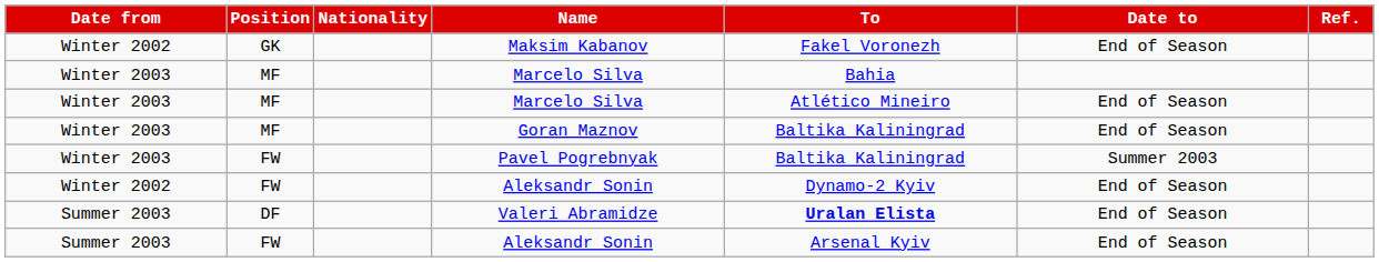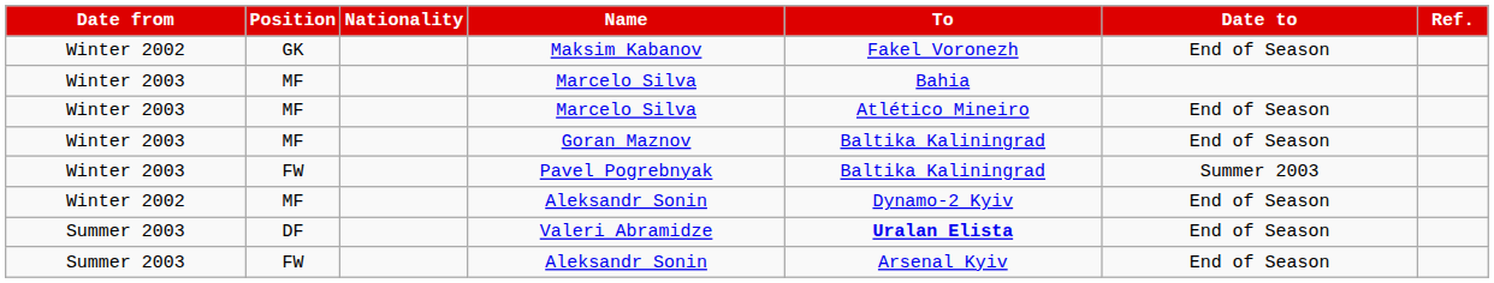 <table class="wikitable" style="text-align:center; font-size:90%; ">
 <tr>
 <th style="background:#DD0000; color:white; width:150px;">Date from</th>
 <th style="background:#DD0000; color:white; width:50px;">Position</th>
 <th style="background:#DD0000; color:white; width:50px;">Nationality</th>
 <th style="background:#DD0000; color:white; width:200px;">Name</th>
 <th style="background:#DD0000; color:white; width:200px;">To</th>
 <th style="background:#DD0000; color:white; width:200px;">Date to</th>
 <th style="background:#DD0000; color:white; width:40px;">Ref.</th>
 </tr>
 <tr>
 <td>Winter 2002</td>
 <td>GK</td>
 <td></td>
 <td><a href='#'>Maksim Kabanov</a></td>
 <td><a href='#'>Fakel Voronezh</a></td>
 <td>End of Season</td>
 <td></td>
 </tr>
 <tr>
 <td>Winter 2003</td>
 <td>MF</td>
 <td></td>
 <td><a href='#'>Marcelo Silva</a></td>
 <td><a href='#'>Bahia</a></td>
 <td></td>
 <td></td>
 </tr>
 <tr>
 <td>Winter 2003</td>
 <td>MF</td>
 <td></td>
 <td><a href='#'>Marcelo Silva</a></td>
 <td><a href='#'>Atlético Mineiro</a></td>
 <td>End of Season</td>
 <td></td>
 </tr>
 <tr>
 <td>Winter 2003</td>
 <td>MF</td>
 <td></td>
 <td><a href='#'>Goran Maznov</a></td>
 <td><a href='#'>Baltika Kaliningrad</a></td>
 <td>End of Season</td>
 <td></td>
 </tr>
 <tr>
 <td>Winter 2003</td>
 <td>FW</td>
 <td></td>
 <td><a href='#'>Pavel Pogrebnyak</a></td>
 <td><a href='#'>Baltika Kaliningrad</a></td>
 <td>Summer 2003</td>
 <td></td>
 </tr>
 <tr>
 <td>Winter 2002</td>
-<td>FW</td>
+<td>MF</td>
 <td></td>
 <td><a href='#'>Aleksandr Sonin</a></td>
 <td><a href='#'>Dynamo-2 Kyiv</a></td>
 <td>End of Season</td>
 <td></td>
 </tr>
 <tr>
 <td>Summer 2003</td>
 <td>DF</td>
 <td></td>
 <td><a href='#'>Valeri Abramidze</a></td>
 <td><strong><a href='#'>Uralan Elista</a></strong></td>
 <td>End of Season</td>
 <td></td>
 </tr>
 <tr>
 <td>Summer 2003</td>
 <td>FW</td>
 <td></td>
 <td><a href='#'>Aleksandr Sonin</a></td>
 <td><a href='#'>Arsenal Kyiv</a></td>
 <td>End of Season</td>
 <td></td>
 </tr>
 </table>
